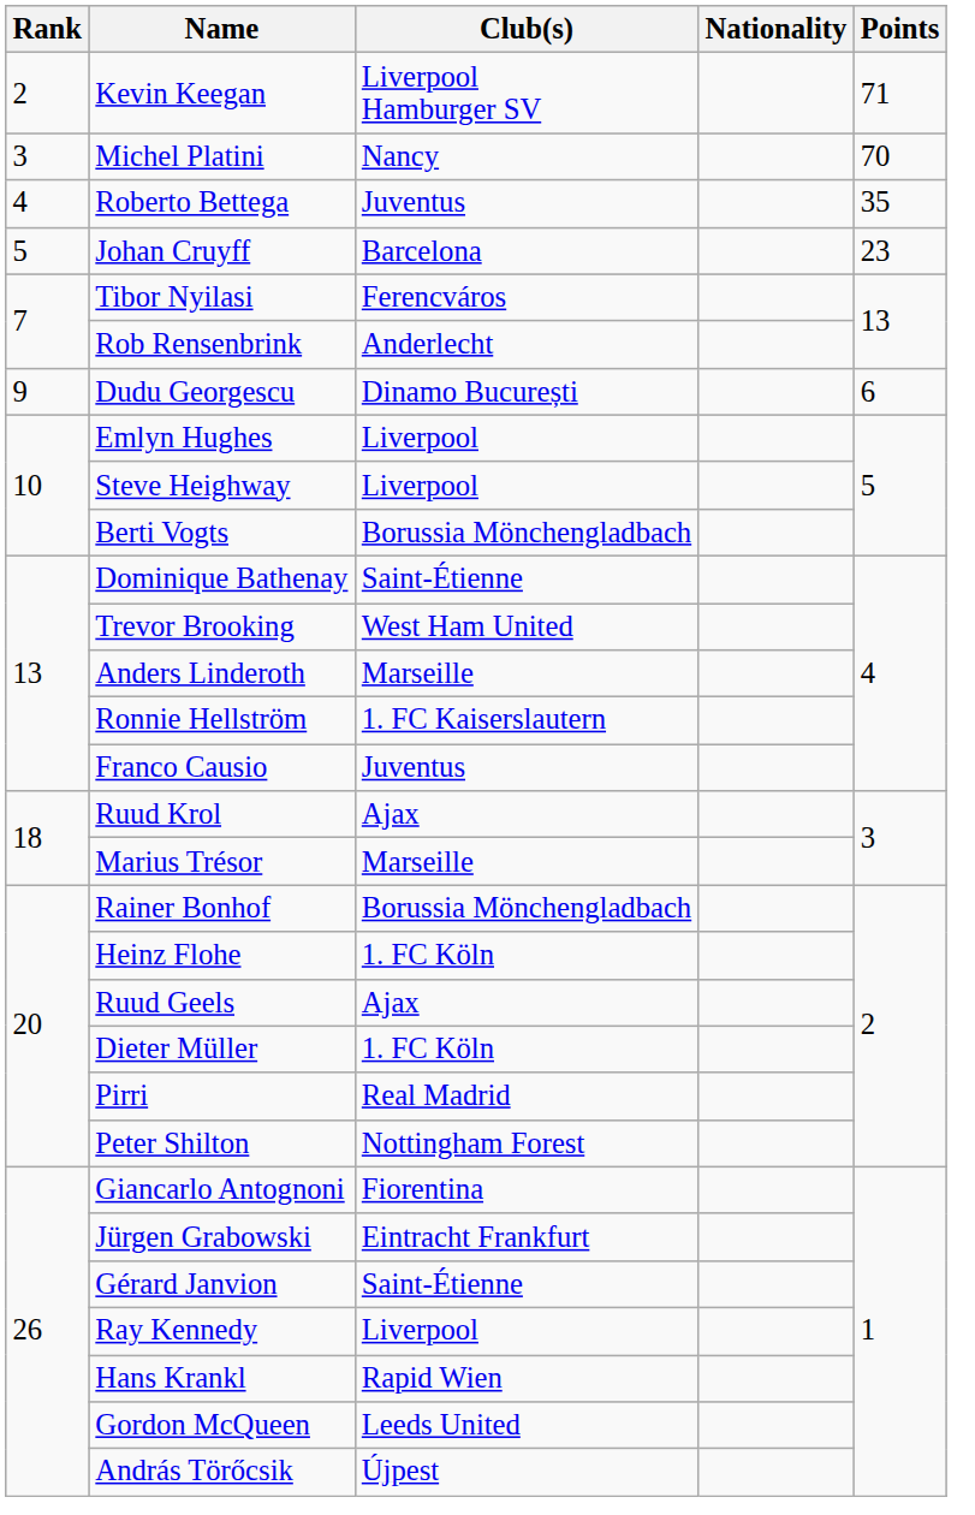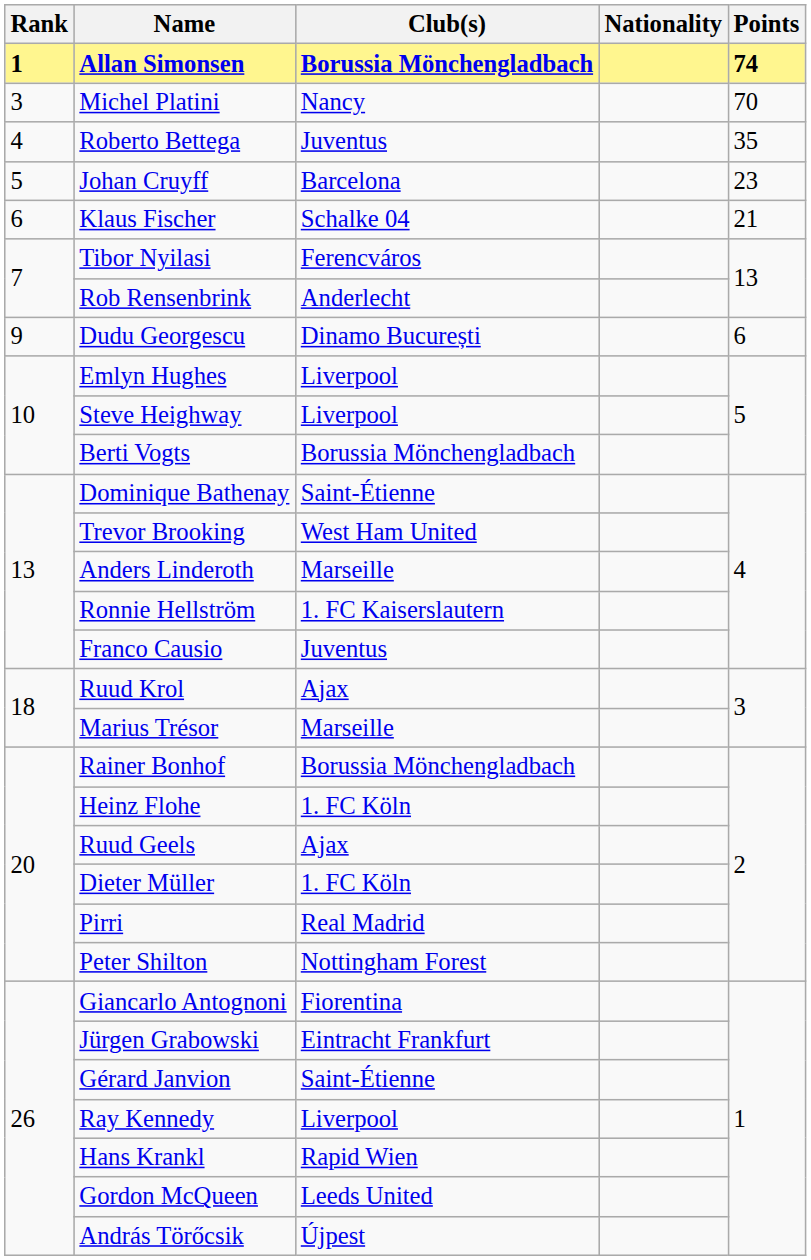 <table class="wikitable">
 <tr>
 <th>Rank</th>
 <th>Name</th>
 <th>Club(s)</th>
 <th>Nationality</th>
 <th>Points</th>
 </tr>
-<tr>
-<td>2</td>
-<td><a href='#'>Kevin Keegan</a></td>
-<td align="left"> <a href='#'>Liverpool</a><br> <a href='#'>Hamburger SV</a></td>
+<tr style="background-color: #FFF68F; font-weight: bold;">
+<td>1</td>
+<td><a href='#'>Allan Simonsen</a></td>
+<td align="left"> <a href='#'>Borussia Mönchengladbach</a></td>
 <td></td>
-<td>71</td>
+<td>74</td>
 </tr>
 <tr>
 <td>3</td>
 <td><a href='#'>Michel Platini</a></td>
 <td align="left"> <a href='#'>Nancy</a></td>
 <td></td>
 <td>70</td>
 </tr>
 <tr>
 <td>4</td>
 <td><a href='#'>Roberto Bettega</a></td>
 <td align="left">  <a href='#'>Juventus</a></td>
 <td></td>
 <td>35</td>
 </tr>
 <tr>
 <td>5</td>
 <td><a href='#'>Johan Cruyff</a></td>
 <td align="left"> <a href='#'>Barcelona</a></td>
 <td></td>
 <td>23</td>
+</tr>
+<tr>
+<td>6</td>
+<td><a href='#'>Klaus Fischer</a></td>
+<td align="left"> <a href='#'>Schalke 04</a></td>
+<td></td>
+<td>21</td>
 </tr>
 <tr>
 <td rowspan="2">7</td>
 <td><a href='#'>Tibor Nyilasi</a></td>
 <td align="left"> <a href='#'>Ferencváros</a></td>
 <td></td>
 <td rowspan="2">13</td>
 </tr>
 <tr>
 <td><a href='#'>Rob Rensenbrink</a></td>
 <td align="left"> <a href='#'>Anderlecht</a></td>
 <td></td>
 </tr>
 <tr>
 <td>9</td>
 <td><a href='#'>Dudu Georgescu</a></td>
 <td align="left"> <a href='#'>Dinamo București</a></td>
 <td></td>
 <td>6</td>
 </tr>
 <tr>
 <td rowspan="3">10</td>
 <td><a href='#'>Emlyn Hughes</a></td>
 <td align="left"> <a href='#'>Liverpool</a></td>
 <td></td>
 <td rowspan="3">5</td>
 </tr>
 <tr>
 <td><a href='#'>Steve Heighway</a></td>
 <td align="left"> <a href='#'>Liverpool</a></td>
 <td></td>
 </tr>
 <tr>
 <td><a href='#'>Berti Vogts</a></td>
 <td align="left"> <a href='#'>Borussia Mönchengladbach</a></td>
 <td></td>
 </tr>
 <tr>
 <td rowspan="5">13</td>
 <td><a href='#'>Dominique Bathenay</a></td>
 <td align="left"> <a href='#'>Saint-Étienne</a></td>
 <td></td>
 <td rowspan="5">4</td>
 </tr>
 <tr>
 <td><a href='#'>Trevor Brooking</a></td>
 <td align="left">  <a href='#'>West Ham United</a></td>
 <td></td>
 </tr>
 <tr>
 <td><a href='#'>Anders Linderoth</a></td>
 <td align="left"> <a href='#'>Marseille</a></td>
 <td></td>
 </tr>
 <tr>
 <td><a href='#'>Ronnie Hellström</a></td>
 <td align="left">  <a href='#'>1. FC Kaiserslautern</a></td>
 <td></td>
 </tr>
 <tr>
 <td><a href='#'>Franco Causio</a></td>
 <td align="left">  <a href='#'>Juventus</a></td>
 <td></td>
 </tr>
 <tr>
 <td rowspan="2">18</td>
 <td><a href='#'>Ruud Krol</a></td>
 <td align="left">  <a href='#'>Ajax</a></td>
 <td></td>
 <td rowspan="2">3</td>
 </tr>
 <tr>
 <td><a href='#'>Marius Trésor</a></td>
 <td align="left"> <a href='#'>Marseille</a></td>
 <td></td>
 </tr>
 <tr>
 <td rowspan="6">20</td>
 <td><a href='#'>Rainer Bonhof</a></td>
 <td align="left"> <a href='#'>Borussia Mönchengladbach</a></td>
 <td></td>
 <td rowspan="6">2</td>
 </tr>
 <tr>
 <td><a href='#'>Heinz Flohe</a></td>
 <td align="left"> <a href='#'>1. FC Köln</a></td>
 <td></td>
 </tr>
 <tr>
 <td><a href='#'>Ruud Geels</a></td>
 <td align="left">  <a href='#'>Ajax</a></td>
 <td></td>
 </tr>
 <tr>
 <td><a href='#'>Dieter Müller</a></td>
 <td align="left"> <a href='#'>1. FC Köln</a></td>
 <td></td>
 </tr>
 <tr>
 <td><a href='#'>Pirri</a></td>
 <td align="left"> <a href='#'>Real Madrid</a></td>
 <td></td>
 </tr>
 <tr>
 <td><a href='#'>Peter Shilton</a></td>
 <td align="left"> <a href='#'>Nottingham Forest</a></td>
 <td></td>
 </tr>
 <tr>
 <td rowspan="7">26</td>
 <td><a href='#'>Giancarlo Antognoni</a></td>
 <td align="left">  <a href='#'>Fiorentina</a></td>
 <td></td>
 <td rowspan="7">1</td>
 </tr>
 <tr>
 <td><a href='#'>Jürgen Grabowski</a></td>
 <td align="left"> <a href='#'>Eintracht Frankfurt</a></td>
 <td></td>
 </tr>
 <tr>
 <td><a href='#'>Gérard Janvion</a></td>
 <td align="left"> <a href='#'>Saint-Étienne</a></td>
 <td></td>
 </tr>
 <tr>
 <td><a href='#'>Ray Kennedy</a></td>
 <td align="left"> <a href='#'>Liverpool</a></td>
 <td></td>
 </tr>
 <tr>
 <td><a href='#'>Hans Krankl</a></td>
 <td align="left">  <a href='#'>Rapid Wien</a></td>
 <td></td>
 </tr>
 <tr>
 <td><a href='#'>Gordon McQueen</a></td>
 <td align="left"> <a href='#'>Leeds United</a></td>
 <td></td>
 </tr>
 <tr>
 <td><a href='#'>András Törőcsik</a></td>
 <td align="left"> <a href='#'>Újpest</a></td>
 <td></td>
 </tr>
 </table>
